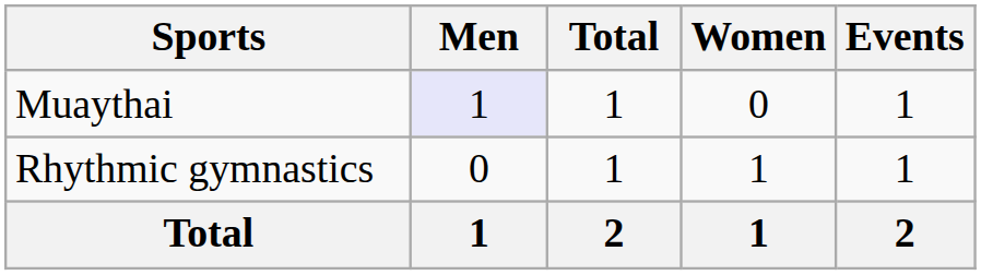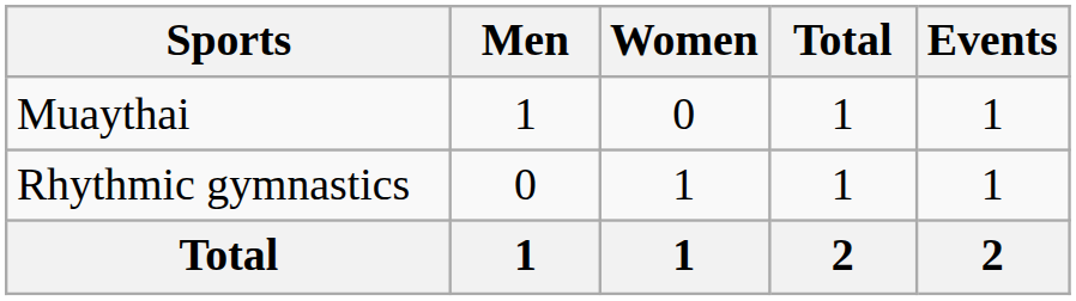 <table class="wikitable sortable" style="text-align:center;">
 <tr>
 <th width=150>Sports</th>
 <th width=45>Men</th>
+<th width=45>Women</th>
 <th width=45>Total</th>
-<th width=45>Women</th>
 <th width=45>Events</th>
 </tr>
 <tr>
 <td align=left>Muaythai</td>
-<td style="background: lavender;">1</td>
 <td>1</td>
 <td>0</td>
+<td>1</td>
 <td>1</td>
 </tr>
 <tr>
 <td align=left>Rhythmic gymnastics</td>
 <td>0</td>
 <td>1</td>
 <td>1</td>
 <td>1</td>
 </tr>
 <tr class="sortbottom">
 <th>Total</th>
 <th>1</th>
+<th>1</th>
 <th>2</th>
-<th>1</th>
 <th>2</th>
 </tr>
 </table>
